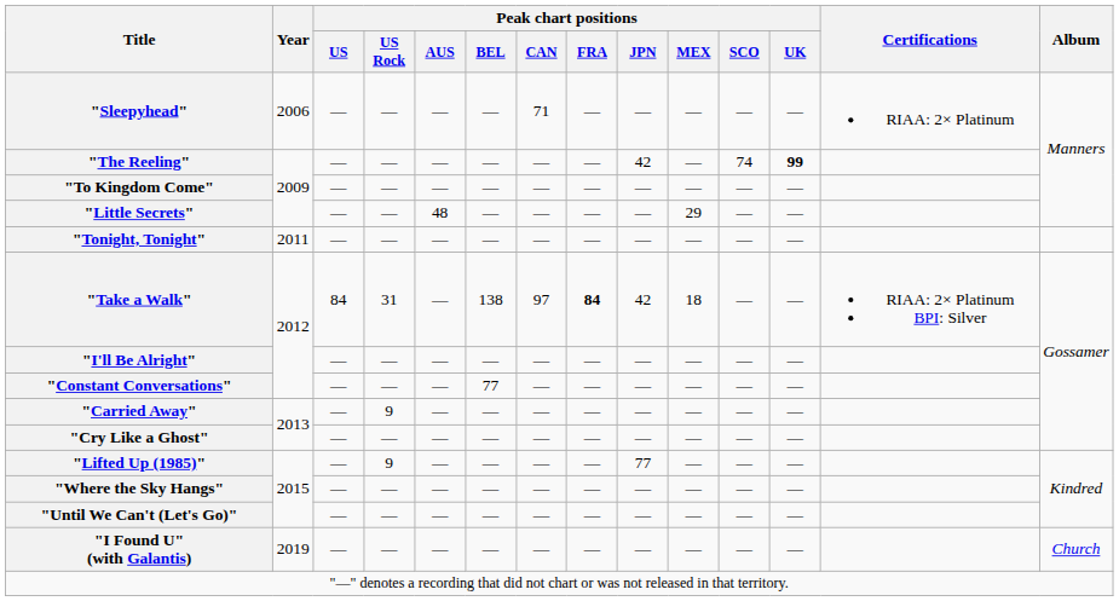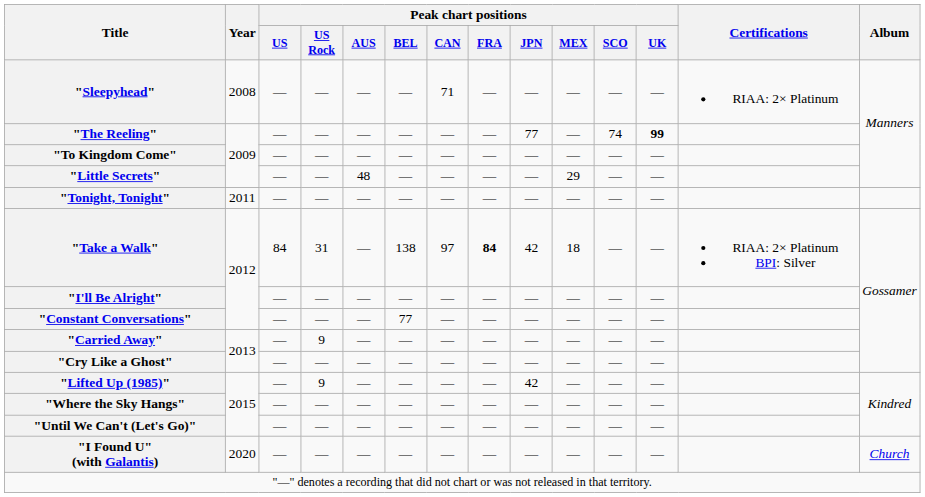 <table class="wikitable plainrowheaders" style="text-align:center;">
 <tr>
 <th scope="col" rowspan="2" style="width:16em;">Title</th>
 <th scope="col" rowspan="2">Year</th>
 <th scope="col" colspan="10">Peak chart positions</th>
 <th scope="col" rowspan="2" style="width:13em;"><a href='#'>Certifications</a></th>
 <th scope="col" rowspan="2">Album</th>
 </tr>
 <tr>
 <th scope="col" style="width:3em;font-size:90%;"><a href='#'>US</a><br></th>
 <th scope="col" style="width:3em;font-size:90%;"><a href='#'>US<br>Rock</a><br></th>
 <th scope="col" style="width:3em;font-size:90%;"><a href='#'>AUS</a><br></th>
 <th scope="col" style="width:3em;font-size:90%;"><a href='#'>BEL</a><br></th>
 <th scope="col" style="width:3em;font-size:90%;"><a href='#'>CAN</a><br></th>
 <th scope="col" style="width:3em;font-size:90%;"><a href='#'>FRA</a><br></th>
 <th scope="col" style="width:3em;font-size:90%;"><a href='#'>JPN</a><br></th>
 <th scope="col" style="width:3em;font-size:90%;"><a href='#'>MEX</a><br></th>
 <th scope="col" style="width:3em;font-size:90%;"><a href='#'>SCO</a><br></th>
 <th scope="col" style="width:3em;font-size:90%;"><a href='#'>UK</a><br></th>
 </tr>
 <tr>
 <th scope="row">"<a href='#'>Sleepyhead</a>"</th>
-<td>2006</td>
+<td>2008</td>
 <td>—</td>
 <td>—</td>
 <td>—</td>
 <td>—</td>
 <td>71</td>
 <td>—</td>
 <td>—</td>
 <td>—</td>
 <td>—</td>
 <td>—</td>
 <td><br><ul><li>RIAA: 2× Platinum</li></ul></td>
 <td rowspan="4"><em>Manners</em></td>
 </tr>
 <tr>
 <th scope="row">"<a href='#'>The Reeling</a>"</th>
 <td rowspan="3">2009</td>
 <td>—</td>
 <td>—</td>
 <td>—</td>
 <td>—</td>
 <td>—</td>
 <td>—</td>
-<td>42</td>
+<td>77</td>
 <td>—</td>
 <td>74</td>
 <td><strong>99</strong></td>
 <td></td>
 </tr>
 <tr>
 <th scope="row">"To Kingdom Come"</th>
 <td>—</td>
 <td>—</td>
 <td>—</td>
 <td>—</td>
 <td>—</td>
 <td>—</td>
 <td>—</td>
 <td>—</td>
 <td>—</td>
 <td>—</td>
 <td></td>
 </tr>
 <tr>
 <th scope="row">"<a href='#'>Little Secrets</a>"</th>
 <td>—</td>
 <td>—</td>
 <td>48</td>
 <td>—</td>
 <td>—</td>
 <td>—</td>
 <td>—</td>
 <td>29</td>
 <td>—</td>
 <td>—</td>
 <td></td>
 </tr>
 <tr>
 <th scope="row">"<a href='#'>Tonight, Tonight</a>"</th>
 <td>2011</td>
 <td>—</td>
 <td>—</td>
 <td>—</td>
 <td>—</td>
 <td>—</td>
 <td>—</td>
 <td>—</td>
 <td>—</td>
 <td>—</td>
 <td>—</td>
 <td></td>
 <td></td>
 </tr>
 <tr>
 <th scope="row">"<a href='#'>Take a Walk</a>"</th>
 <td rowspan="3">2012</td>
 <td>84</td>
 <td>31</td>
 <td>—</td>
 <td>138</td>
 <td>97</td>
 <td><strong>84</strong></td>
 <td>42</td>
 <td>18</td>
 <td>—</td>
 <td>—</td>
 <td><br><ul><li>RIAA: 2× Platinum</li><li><a href='#'>BPI</a>: Silver</li></ul></td>
 <td rowspan="5"><em>Gossamer</em></td>
 </tr>
 <tr>
 <th scope="row">"<a href='#'>I'll Be Alright</a>"</th>
 <td>—</td>
 <td>—</td>
 <td>—</td>
 <td>—</td>
 <td>—</td>
 <td>—</td>
 <td>—</td>
 <td>—</td>
 <td>—</td>
 <td>—</td>
 <td></td>
 </tr>
 <tr>
 <th scope="row">"<a href='#'>Constant Conversations</a>"</th>
 <td>—</td>
 <td>—</td>
 <td>—</td>
 <td>77</td>
 <td>—</td>
 <td>—</td>
 <td>—</td>
 <td>—</td>
 <td>—</td>
 <td>—</td>
 <td></td>
 </tr>
 <tr>
 <th scope="row">"<a href='#'>Carried Away</a>"</th>
 <td rowspan="2">2013</td>
 <td>—</td>
 <td>9</td>
 <td>—</td>
 <td>—</td>
 <td>—</td>
 <td>—</td>
 <td>—</td>
 <td>—</td>
 <td>—</td>
 <td>—</td>
 <td></td>
 </tr>
 <tr>
 <th scope="row">"Cry Like a Ghost"</th>
 <td>—</td>
 <td>—</td>
 <td>—</td>
 <td>—</td>
 <td>—</td>
 <td>—</td>
 <td>—</td>
 <td>—</td>
 <td>—</td>
 <td>—</td>
 <td></td>
 </tr>
 <tr>
 <th scope="row">"<a href='#'>Lifted Up (1985)</a>"</th>
 <td rowspan="3">2015</td>
 <td>—</td>
 <td>9</td>
 <td>—</td>
 <td>—</td>
 <td>—</td>
 <td>—</td>
-<td>77</td>
+<td>42</td>
 <td>—</td>
 <td>—</td>
 <td>—</td>
 <td></td>
 <td rowspan="3"><em>Kindred</em></td>
 </tr>
 <tr>
 <th scope="row">"Where the Sky Hangs"</th>
 <td>—</td>
 <td>—</td>
 <td>—</td>
 <td>—</td>
 <td>—</td>
 <td>—</td>
 <td>—</td>
 <td>—</td>
 <td>—</td>
 <td>—</td>
 <td></td>
 </tr>
 <tr>
 <th scope="row">"Until We Can't (Let's Go)"</th>
 <td>—</td>
 <td>—</td>
 <td>—</td>
 <td>—</td>
 <td>—</td>
 <td>—</td>
 <td>—</td>
 <td>—</td>
 <td>—</td>
 <td>—</td>
 <td></td>
 </tr>
 <tr>
 <th scope="row">"I Found U" <br><span>(with <a href='#'>Galantis</a>)</span></th>
-<td>2019</td>
+<td>2020</td>
 <td>—</td>
 <td>—</td>
 <td>—</td>
 <td>—</td>
 <td>—</td>
 <td>—</td>
 <td>—</td>
 <td>—</td>
 <td>—</td>
 <td>—</td>
 <td></td>
 <td><em><a href='#'>Church</a></em></td>
 </tr>
 <tr>
 <td colspan="17" style="font-size:90%">"—" denotes a recording that did not chart or was not released in that territory.</td>
 </tr>
 </table>
